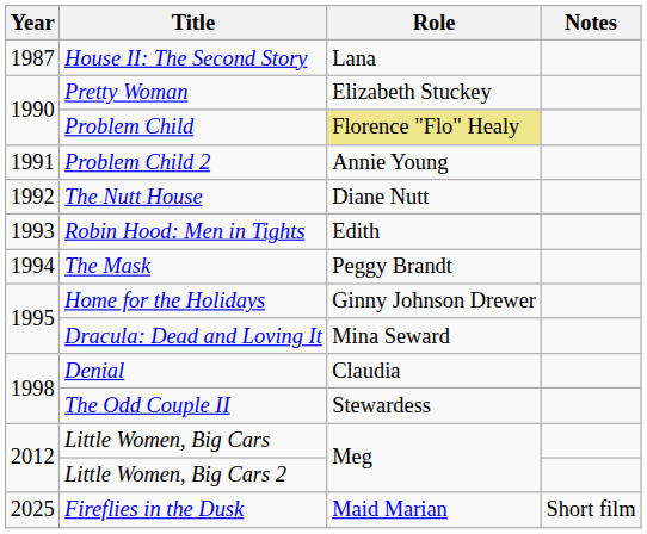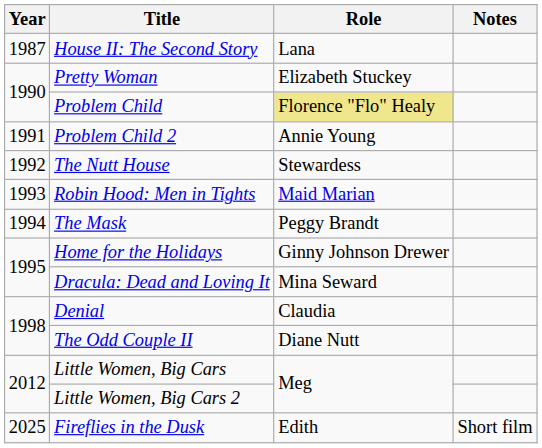 <table class="wikitable plainrowheaders sortable">
 <tr>
 <th scope="col">Year</th>
 <th scope="col">Title</th>
 <th scope="col">Role</th>
 <th class="unsortable">Notes</th>
 </tr>
 <tr>
 <td>1987</td>
 <td><em><a href='#'>House II: The Second Story</a></em></td>
 <td>Lana</td>
 <td></td>
 </tr>
 <tr>
 <td rowspan="2">1990</td>
 <td><em><a href='#'>Pretty Woman</a></em></td>
 <td>Elizabeth Stuckey</td>
 <td></td>
 </tr>
 <tr>
 <td><em><a href='#'>Problem Child</a></em></td>
 <td style="background: khaki;">Florence "Flo" Healy</td>
 <td></td>
 </tr>
 <tr>
 <td>1991</td>
 <td><em><a href='#'>Problem Child 2</a></em></td>
 <td>Annie Young</td>
 <td></td>
 </tr>
 <tr>
 <td>1992</td>
 <td><em><a href='#'>The Nutt House</a></em></td>
-<td>Diane Nutt</td>
+<td>Stewardess</td>
 <td></td>
 </tr>
 <tr>
 <td>1993</td>
 <td><em><a href='#'>Robin Hood: Men in Tights</a></em></td>
-<td>Edith</td>
+<td><a href='#'>Maid Marian</a></td>
 <td></td>
 </tr>
 <tr>
 <td>1994</td>
 <td><em><a href='#'>The Mask</a></em></td>
 <td>Peggy Brandt</td>
 <td></td>
 </tr>
 <tr>
 <td rowspan="2">1995</td>
 <td><em><a href='#'>Home for the Holidays</a></em></td>
 <td>Ginny Johnson Drewer</td>
 <td></td>
 </tr>
 <tr>
 <td><em><a href='#'>Dracula: Dead and Loving It</a></em></td>
 <td>Mina Seward</td>
 <td></td>
 </tr>
 <tr>
 <td rowspan="2">1998</td>
 <td><em><a href='#'>Denial</a></em></td>
 <td>Claudia</td>
 <td></td>
 </tr>
 <tr>
 <td><em><a href='#'>The Odd Couple II</a></em></td>
-<td>Stewardess</td>
+<td>Diane Nutt</td>
 <td></td>
 </tr>
 <tr>
 <td rowspan="2">2012</td>
 <td><em>Little Women, Big Cars</em></td>
 <td rowspan="2">Meg</td>
 <td></td>
 </tr>
 <tr>
 <td><em>Little Women, Big Cars 2</em></td>
 <td></td>
 </tr>
 <tr>
 <td>2025</td>
 <td><a href='#'><em>Fireflies in the Dusk</em></a></td>
-<td><a href='#'>Maid Marian</a></td>
+<td>Edith</td>
 <td>Short film</td>
 </tr>
 </table>
